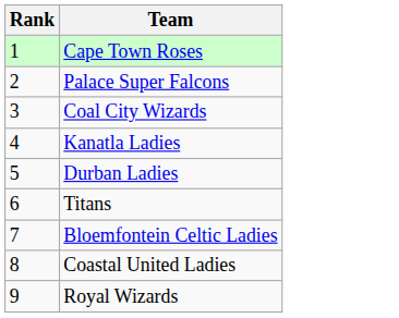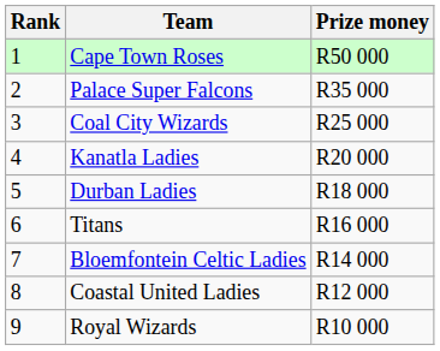 <table class="wikitable">
 <tr>
 <th>Rank</th>
 <th>Team</th>
+<th>Prize money</th>
 </tr>
 <tr bgcolor="#CCFFCC">
 <td>1</td>
 <td><a href='#'>Cape Town Roses</a></td>
+<td>R50 000</td>
 </tr>
 <tr>
 <td>2</td>
 <td><a href='#'>Palace Super Falcons</a></td>
+<td>R35 000</td>
 </tr>
 <tr>
 <td>3</td>
 <td><a href='#'>Coal City Wizards</a></td>
+<td>R25 000</td>
 </tr>
 <tr>
 <td>4</td>
 <td><a href='#'>Kanatla Ladies</a></td>
+<td>R20 000</td>
 </tr>
 <tr>
 <td>5</td>
 <td><a href='#'>Durban Ladies</a></td>
+<td>R18 000</td>
 </tr>
 <tr>
 <td>6</td>
 <td>Titans</td>
+<td>R16 000</td>
 </tr>
 <tr>
 <td>7</td>
 <td><a href='#'>Bloemfontein Celtic Ladies</a></td>
+<td>R14 000</td>
 </tr>
 <tr>
 <td>8</td>
 <td>Coastal United Ladies</td>
+<td>R12 000</td>
 </tr>
 <tr>
 <td>9</td>
 <td>Royal Wizards</td>
+<td>R10 000</td>
 </tr>
 </table>
